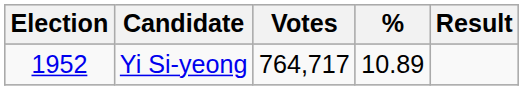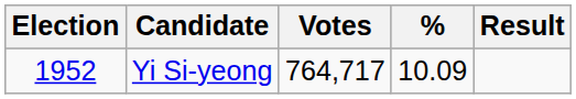 <table class="wikitable" style="text-align:center">
 <tr>
 <th>Election</th>
 <th>Candidate</th>
 <th>Votes</th>
 <th>%</th>
 <th>Result</th>
 </tr>
 <tr>
 <td><a href='#'>1952</a></td>
 <td><a href='#'>Yi Si-yeong</a></td>
 <td>764,717</td>
-<td>10.89</td>
+<td>10.09</td>
 <td></td>
 </tr>
 </table>
